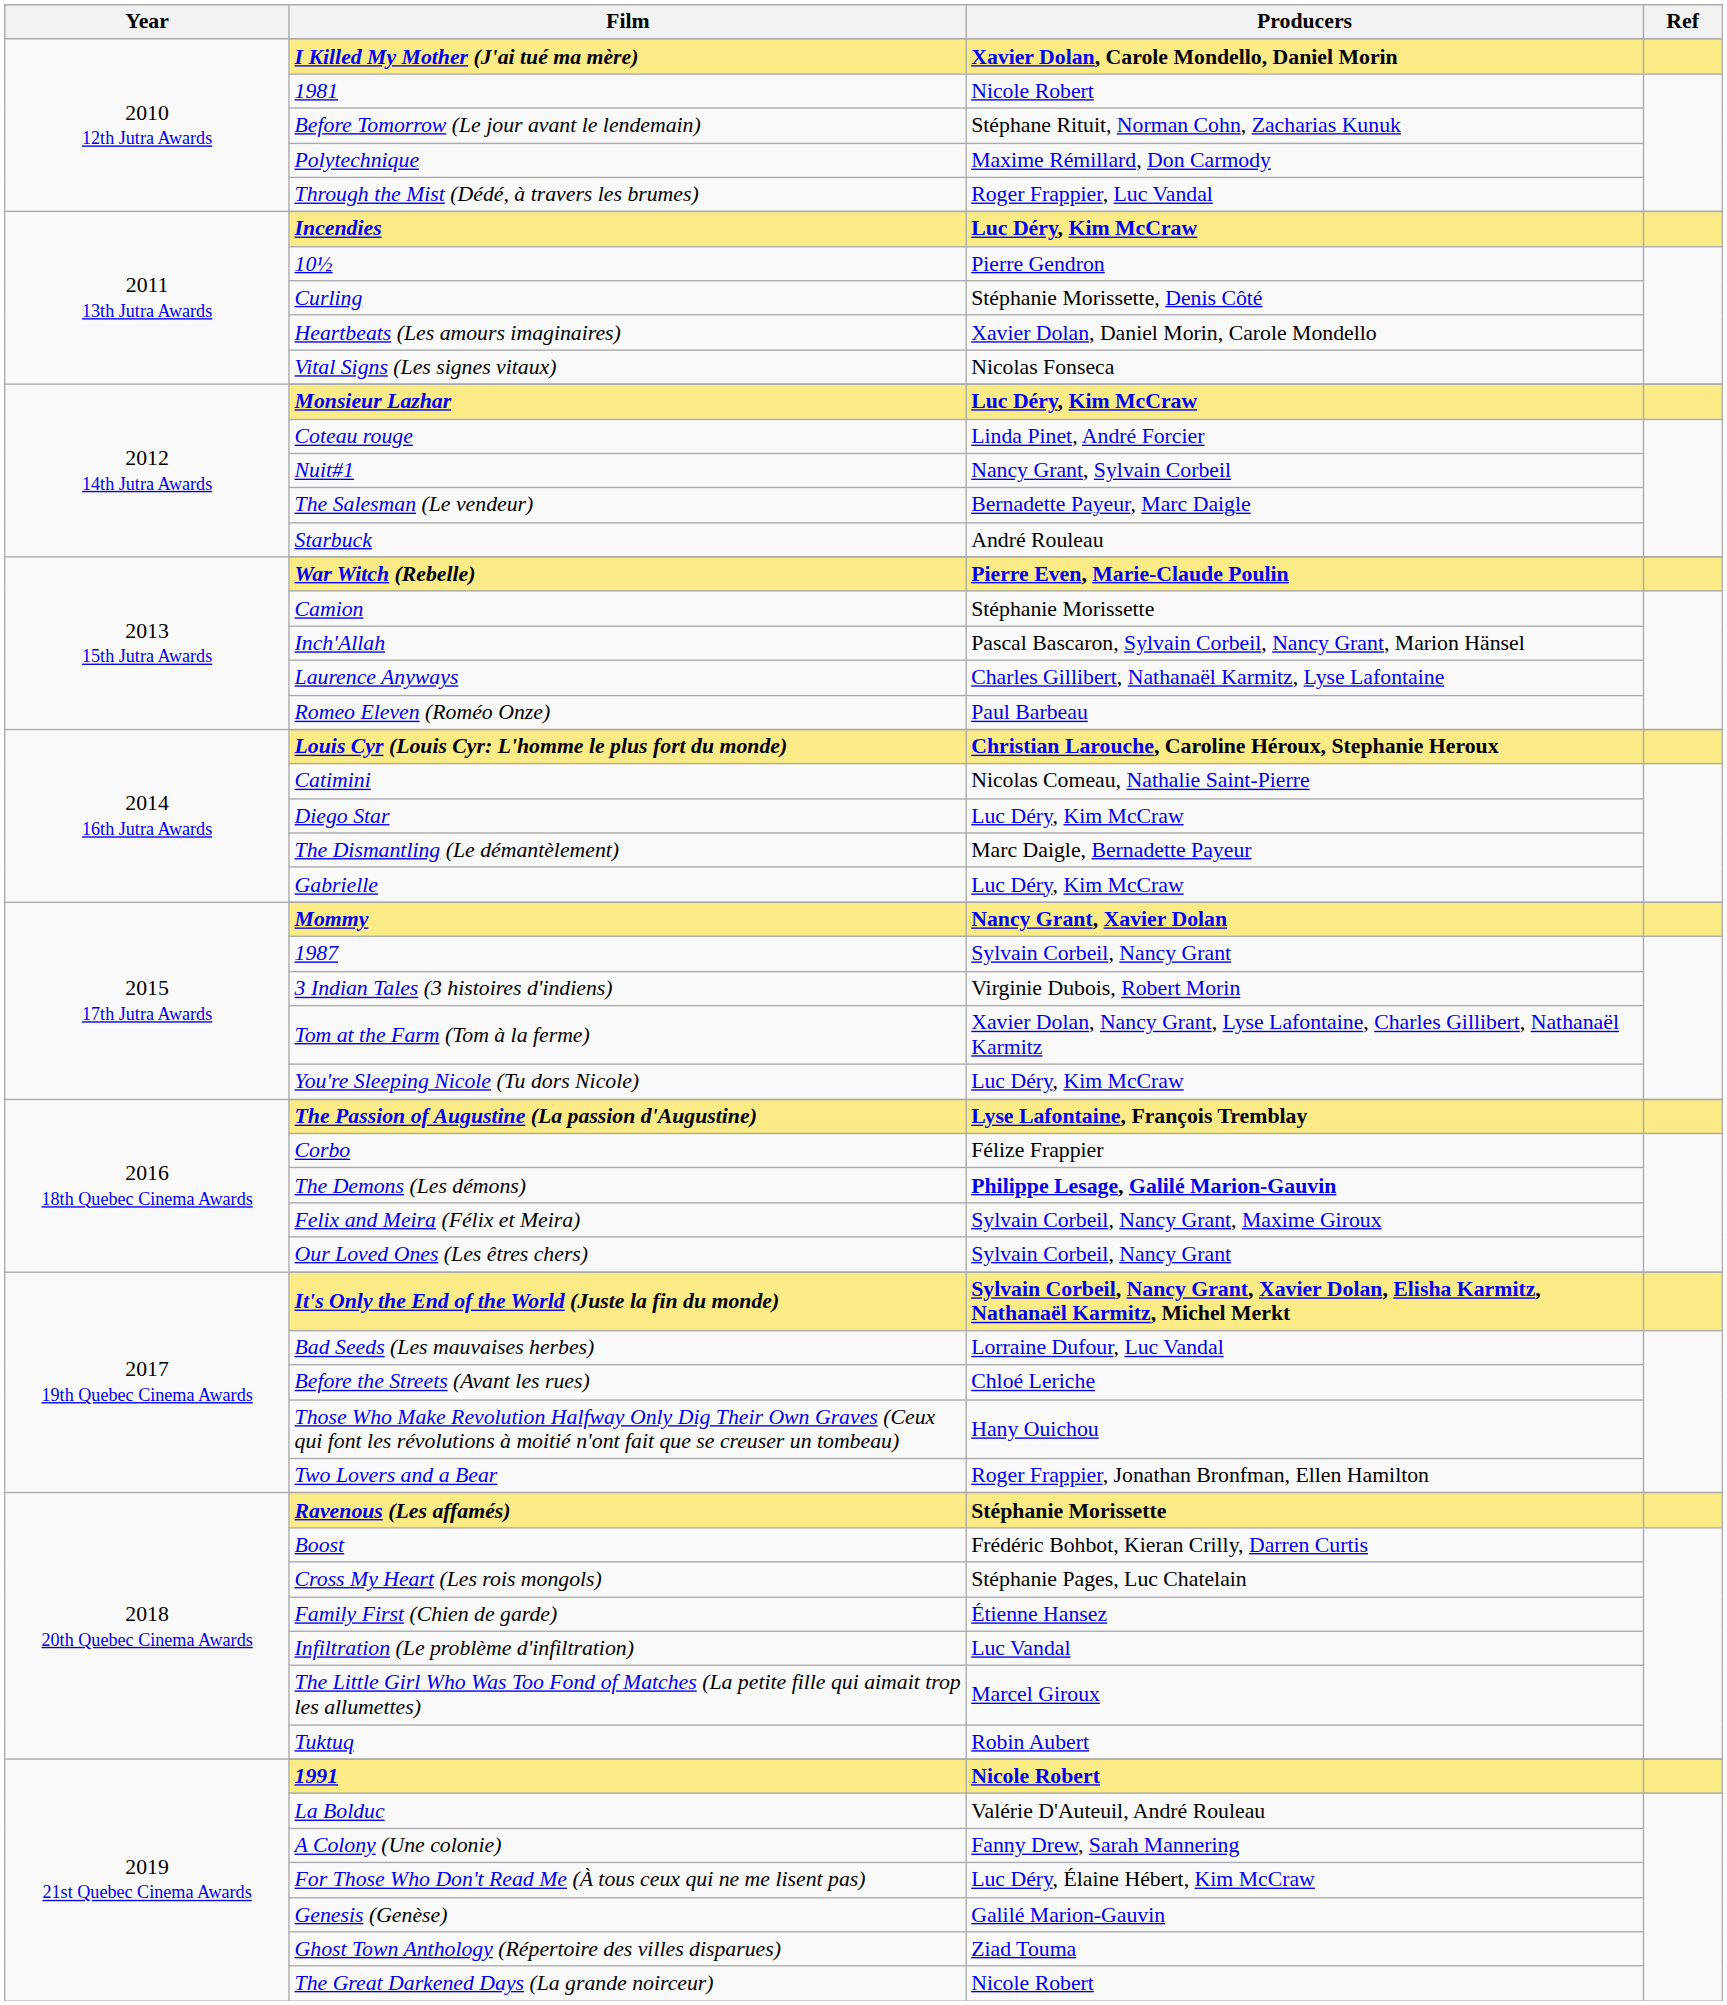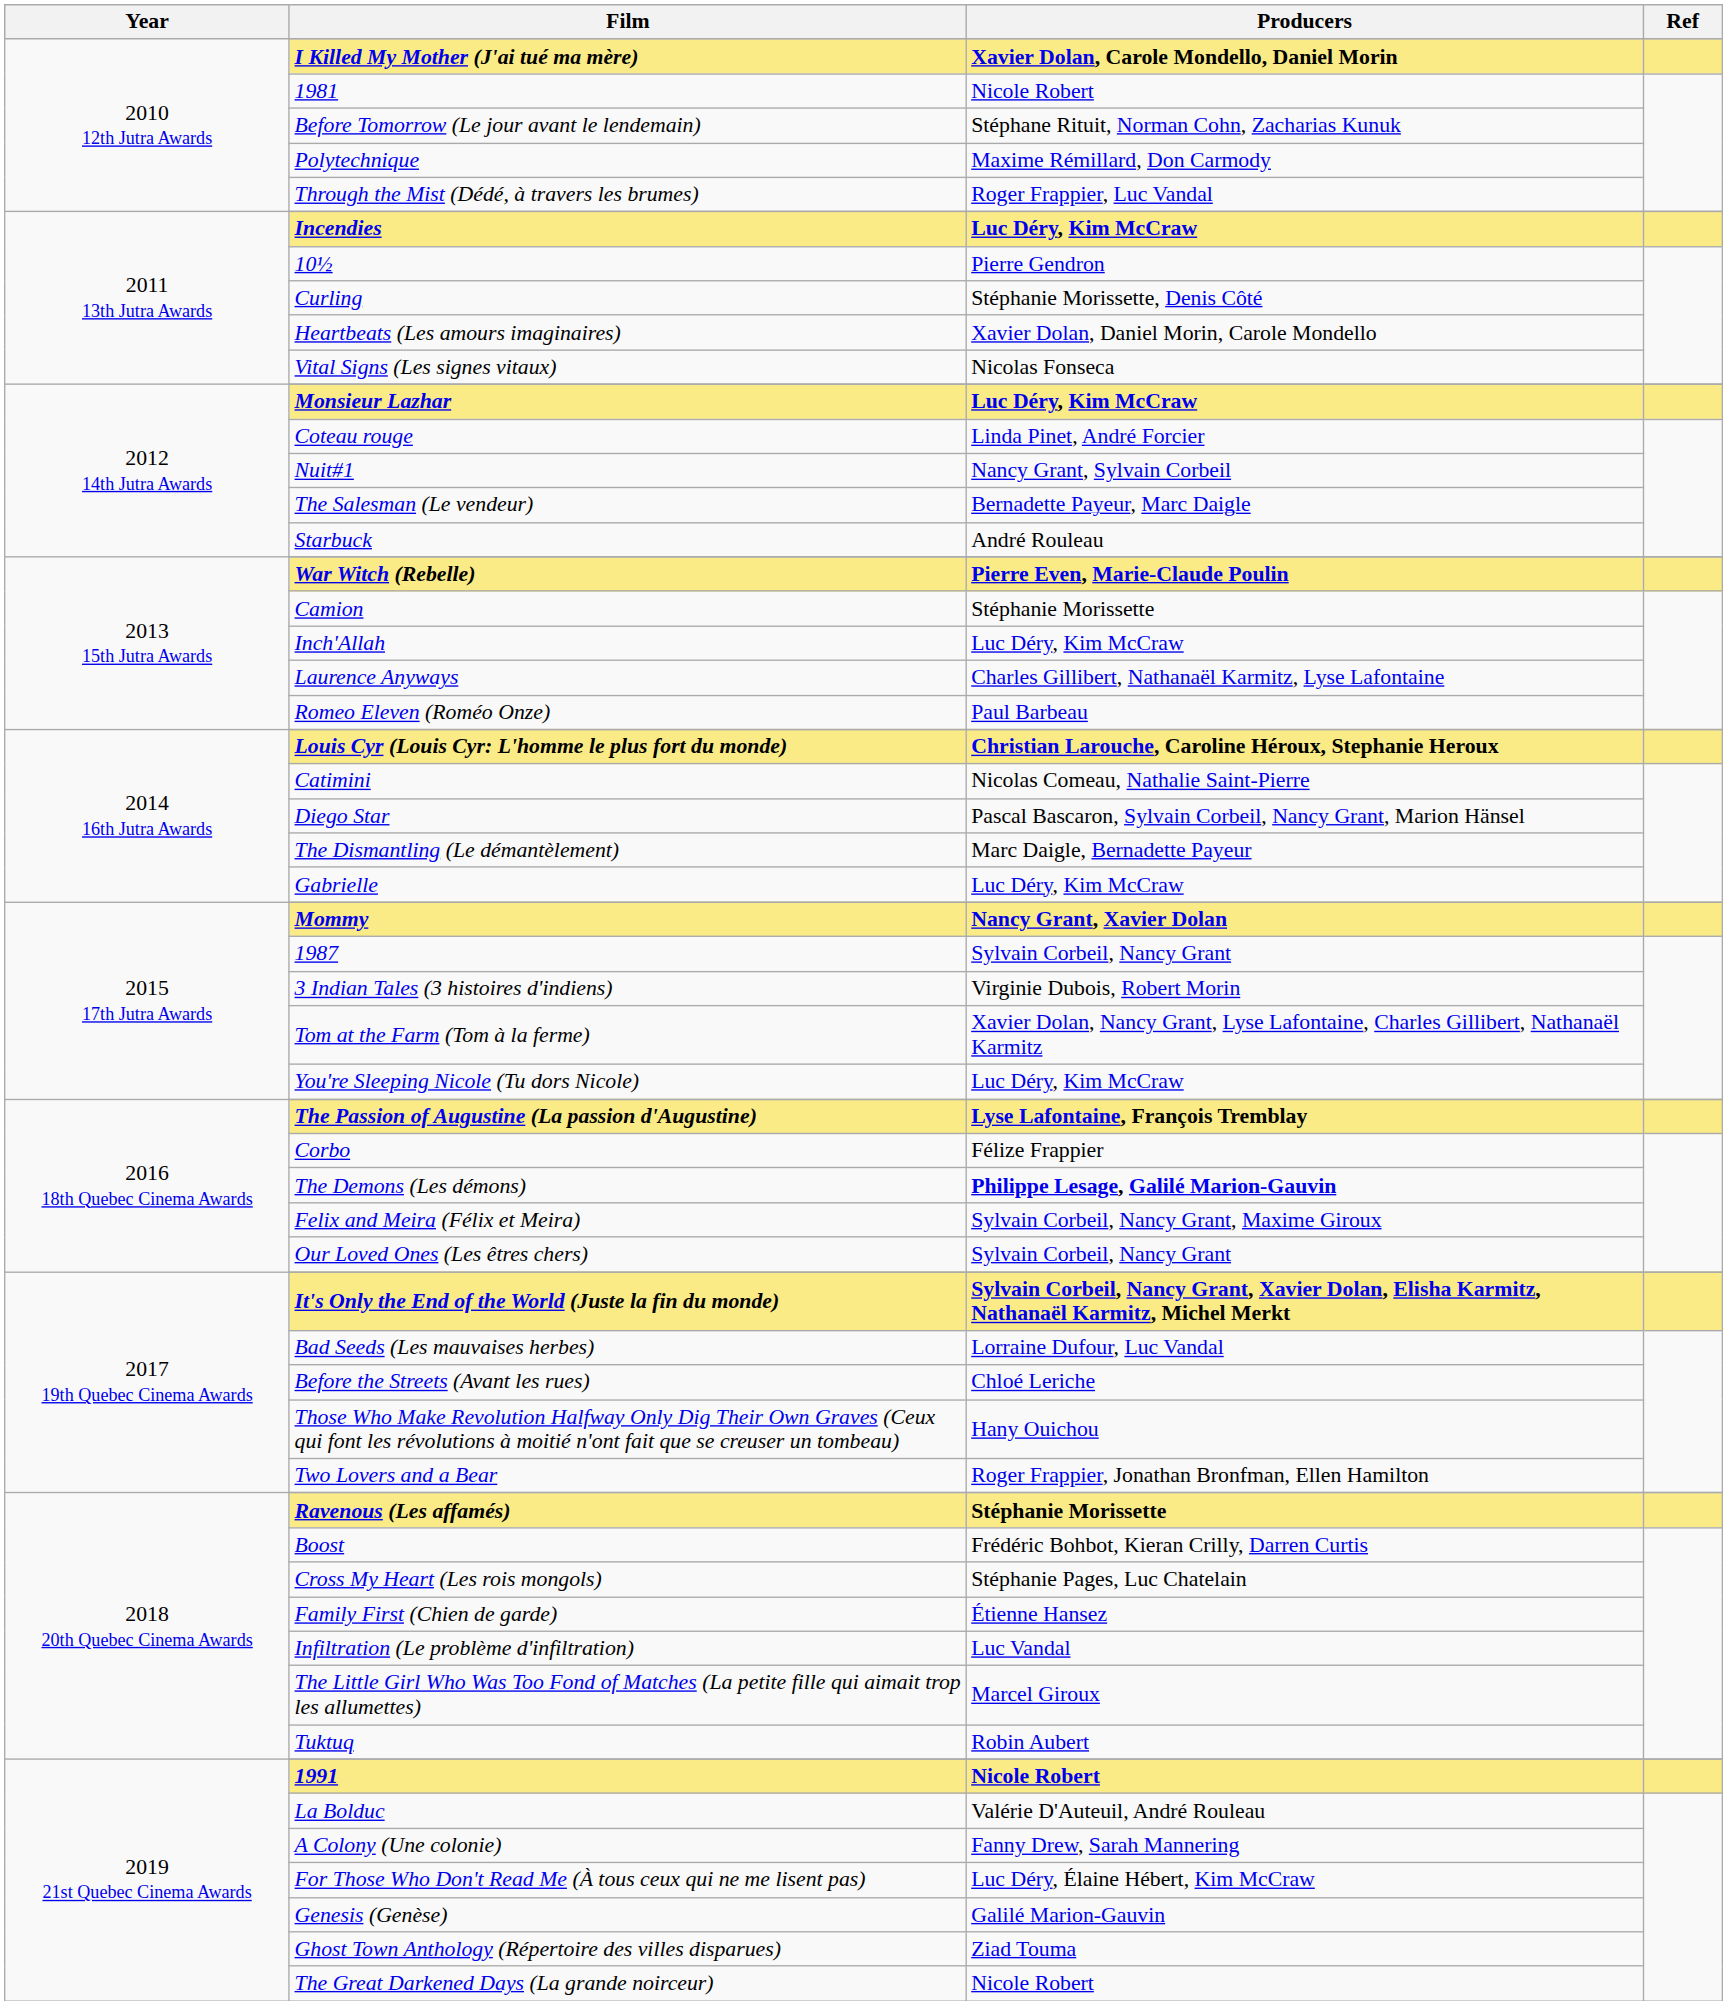 <table class="wikitable" style="width:100%;">
 <tr style="background:#bebebe;">
 <th style="width:8%;">Year</th>
 <th style="width:19%;">Film</th>
 <th style="width:19%;">Producers</th>
 <th style="width:2%;">Ref</th>
 </tr>
 <tr>
 <td rowspan="6" align="center">2010<br> <small><a href='#'>12th Jutra Awards</a></small></td>
 </tr>
 <tr style="background:#FAEB86">
 <td><strong><em><a href='#'>I Killed My Mother</a> (J'ai tué ma mère)</em></strong></td>
 <td><strong><a href='#'>Xavier Dolan</a>, Carole Mondello, Daniel Morin</strong></td>
 <td></td>
 </tr>
 <tr>
 <td><em><a href='#'>1981</a></em></td>
 <td><a href='#'>Nicole Robert</a></td>
 <td rowspan=4></td>
 </tr>
 <tr>
 <td><em><a href='#'>Before Tomorrow</a> (Le jour avant le lendemain)</em></td>
 <td>Stéphane Rituit, <a href='#'>Norman Cohn</a>, <a href='#'>Zacharias Kunuk</a></td>
 </tr>
 <tr>
 <td><em><a href='#'>Polytechnique</a></em></td>
 <td><a href='#'>Maxime Rémillard</a>, <a href='#'>Don Carmody</a></td>
 </tr>
 <tr>
 <td><em><a href='#'>Through the Mist</a> (Dédé, à travers les brumes)</em></td>
 <td><a href='#'>Roger Frappier</a>, <a href='#'>Luc Vandal</a></td>
 </tr>
 <tr>
 <td rowspan="6" align="center">2011<br> <small><a href='#'>13th Jutra Awards</a></small></td>
 </tr>
 <tr style="background:#FAEB86">
 <td><strong><em><a href='#'>Incendies</a></em></strong></td>
 <td><strong><a href='#'>Luc Déry</a>, <a href='#'>Kim McCraw</a></strong></td>
 <td></td>
 </tr>
 <tr>
 <td><em><a href='#'>10½</a></em></td>
 <td><a href='#'>Pierre Gendron</a></td>
 <td rowspan=4></td>
 </tr>
 <tr>
 <td><em><a href='#'>Curling</a></em></td>
 <td>Stéphanie Morissette, <a href='#'>Denis Côté</a></td>
 </tr>
 <tr>
 <td><em><a href='#'>Heartbeats</a> (Les amours imaginaires)</em></td>
 <td><a href='#'>Xavier Dolan</a>, Daniel Morin, Carole Mondello</td>
 </tr>
 <tr>
 <td><em><a href='#'>Vital Signs</a> (Les signes vitaux)</em></td>
 <td>Nicolas Fonseca</td>
 </tr>
 <tr>
 <td rowspan="6" align="center">2012<br> <small><a href='#'>14th Jutra Awards</a></small></td>
 </tr>
 <tr style="background:#FAEB86">
 <td><strong><em><a href='#'>Monsieur Lazhar</a></em></strong></td>
 <td><strong><a href='#'>Luc Déry</a>, <a href='#'>Kim McCraw</a></strong></td>
 <td></td>
 </tr>
 <tr>
 <td><em><a href='#'>Coteau rouge</a></em></td>
 <td><a href='#'>Linda Pinet</a>, <a href='#'>André Forcier</a></td>
 <td rowspan=4></td>
 </tr>
 <tr>
 <td><em><a href='#'>Nuit#1</a></em></td>
 <td><a href='#'>Nancy Grant</a>, <a href='#'>Sylvain Corbeil</a></td>
 </tr>
 <tr>
 <td><em><a href='#'>The Salesman</a> (Le vendeur)</em></td>
 <td><a href='#'>Bernadette Payeur</a>, <a href='#'>Marc Daigle</a></td>
 </tr>
 <tr>
 <td><em><a href='#'>Starbuck</a></em></td>
 <td>André Rouleau</td>
 </tr>
 <tr>
 <td rowspan="6" align="center">2013<br> <small><a href='#'>15th Jutra Awards</a></small></td>
 </tr>
 <tr style="background:#FAEB86">
 <td><strong><em><a href='#'>War Witch</a> (Rebelle)</em></strong></td>
 <td><strong><a href='#'>Pierre Even</a>, <a href='#'>Marie-Claude Poulin</a></strong></td>
 <td></td>
 </tr>
 <tr>
 <td><em><a href='#'>Camion</a></em></td>
 <td>Stéphanie Morissette</td>
 <td rowspan=4></td>
 </tr>
 <tr>
 <td><em><a href='#'>Inch'Allah</a></em></td>
-<td>Pascal Bascaron, <a href='#'>Sylvain Corbeil</a>, <a href='#'>Nancy Grant</a>, Marion Hänsel</td>
+<td><a href='#'>Luc Déry</a>, <a href='#'>Kim McCraw</a></td>
 </tr>
 <tr>
 <td><em><a href='#'>Laurence Anyways</a></em></td>
 <td><a href='#'>Charles Gillibert</a>, <a href='#'>Nathanaël Karmitz</a>, <a href='#'>Lyse Lafontaine</a></td>
 </tr>
 <tr>
 <td><em><a href='#'>Romeo Eleven</a> (Roméo Onze)</em></td>
 <td><a href='#'>Paul Barbeau</a></td>
 </tr>
 <tr>
 <td rowspan="6" align="center">2014 <br> <small><a href='#'>16th Jutra Awards</a></small></td>
 </tr>
 <tr style="background:#FAEB86">
 <td><strong><em><a href='#'>Louis Cyr</a> (Louis Cyr: L'homme le plus fort du monde)</em></strong></td>
 <td><strong><a href='#'>Christian Larouche</a>, Caroline Héroux, Stephanie Heroux</strong></td>
 <td></td>
 </tr>
 <tr>
 <td><em><a href='#'>Catimini</a></em></td>
 <td>Nicolas Comeau, <a href='#'>Nathalie Saint-Pierre</a></td>
 <td rowspan=4></td>
 </tr>
 <tr>
 <td><em><a href='#'>Diego Star</a></em></td>
-<td><a href='#'>Luc Déry</a>, <a href='#'>Kim McCraw</a></td>
+<td>Pascal Bascaron, <a href='#'>Sylvain Corbeil</a>, <a href='#'>Nancy Grant</a>, Marion Hänsel</td>
 </tr>
 <tr>
 <td><em><a href='#'>The Dismantling</a> (Le démantèlement)</em></td>
 <td>Marc Daigle, <a href='#'>Bernadette Payeur</a></td>
 </tr>
 <tr>
 <td><em><a href='#'>Gabrielle</a></em></td>
 <td><a href='#'>Luc Déry</a>, <a href='#'>Kim McCraw</a></td>
 </tr>
 <tr>
 <td rowspan="6" align="center">2015 <br> <small><a href='#'>17th Jutra Awards</a></small></td>
 </tr>
 <tr style="background:#FAEB86">
 <td><strong><em><a href='#'>Mommy</a></em></strong></td>
 <td><strong><a href='#'>Nancy Grant</a>, <a href='#'>Xavier Dolan</a></strong></td>
 <td></td>
 </tr>
 <tr>
 <td><em><a href='#'>1987</a></em></td>
 <td><a href='#'>Sylvain Corbeil</a>, <a href='#'>Nancy Grant</a></td>
 <td rowspan=4></td>
 </tr>
 <tr>
 <td><em><a href='#'>3 Indian Tales</a> (3 histoires d'indiens)</em></td>
 <td>Virginie Dubois, <a href='#'>Robert Morin</a></td>
 </tr>
 <tr>
 <td><em><a href='#'>Tom at the Farm</a> (Tom à la ferme)</em></td>
 <td><a href='#'>Xavier Dolan</a>, <a href='#'>Nancy Grant</a>, <a href='#'>Lyse Lafontaine</a>, <a href='#'>Charles Gillibert</a>, <a href='#'>Nathanaël Karmitz</a></td>
 </tr>
 <tr>
 <td><em><a href='#'>You're Sleeping Nicole</a> (Tu dors Nicole)</em></td>
 <td><a href='#'>Luc Déry</a>, <a href='#'>Kim McCraw</a></td>
 </tr>
 <tr>
 <td rowspan="6" align="center">2016<br> <small><a href='#'>18th Quebec Cinema Awards</a></small></td>
 </tr>
 <tr style="background:#FAEB86">
 <td><strong><em><a href='#'>The Passion of Augustine</a> (La passion d'Augustine)</em></strong></td>
 <td><strong><a href='#'>Lyse Lafontaine</a>, François Tremblay</strong></td>
 <td></td>
 </tr>
 <tr>
 <td><em><a href='#'>Corbo</a></em></td>
 <td>Félize Frappier</td>
 <td rowspan=4></td>
 </tr>
 <tr>
 <td><em><a href='#'>The Demons</a> (Les démons)</em></td>
 <td><strong><a href='#'>Philippe Lesage</a>, <a href='#'>Galilé Marion-Gauvin</a></strong></td>
 </tr>
 <tr>
 <td><em><a href='#'>Felix and Meira</a> (Félix et Meira)</em></td>
 <td><a href='#'>Sylvain Corbeil</a>, <a href='#'>Nancy Grant</a>, <a href='#'>Maxime Giroux</a></td>
 </tr>
 <tr>
 <td><em><a href='#'>Our Loved Ones</a> (Les êtres chers)</em></td>
 <td><a href='#'>Sylvain Corbeil</a>, <a href='#'>Nancy Grant</a></td>
 </tr>
 <tr>
 <td rowspan="6" align="center">2017<br> <small><a href='#'>19th Quebec Cinema Awards</a></small></td>
 </tr>
 <tr style="background:#FAEB86">
 <td><strong><em><a href='#'>It's Only the End of the World</a> (Juste la fin du monde)</em></strong></td>
 <td><strong><a href='#'>Sylvain Corbeil</a>, <a href='#'>Nancy Grant</a>, <a href='#'>Xavier Dolan</a>, <a href='#'>Elisha Karmitz</a>, <a href='#'>Nathanaël Karmitz</a>, Michel Merkt</strong></td>
 <td></td>
 </tr>
 <tr>
 <td><em><a href='#'>Bad Seeds</a> (Les mauvaises herbes)</em></td>
 <td><a href='#'>Lorraine Dufour</a>, <a href='#'>Luc Vandal</a></td>
 <td rowspan=4></td>
 </tr>
 <tr>
 <td><em><a href='#'>Before the Streets</a> (Avant les rues)</em></td>
 <td><a href='#'>Chloé Leriche</a></td>
 </tr>
 <tr>
 <td><em><a href='#'>Those Who Make Revolution Halfway Only Dig Their Own Graves</a> (Ceux qui font les révolutions à moitié n'ont fait que se creuser un tombeau)</em></td>
 <td><a href='#'>Hany Ouichou</a></td>
 </tr>
 <tr>
 <td><em><a href='#'>Two Lovers and a Bear</a></em></td>
 <td><a href='#'>Roger Frappier</a>, Jonathan Bronfman, Ellen Hamilton</td>
 </tr>
 <tr>
 <td rowspan="8" align="center">2018<br> <small><a href='#'>20th Quebec Cinema Awards</a></small></td>
 </tr>
 <tr style="background:#FAEB86">
 <td><strong><em><a href='#'>Ravenous</a> (Les affamés)</em></strong></td>
 <td><strong>Stéphanie Morissette</strong></td>
 <td></td>
 </tr>
 <tr>
 <td><em><a href='#'>Boost</a></em></td>
 <td>Frédéric Bohbot, Kieran Crilly, <a href='#'>Darren Curtis</a></td>
 <td rowspan=6></td>
 </tr>
 <tr>
 <td><em><a href='#'>Cross My Heart</a> (Les rois mongols)</em></td>
 <td>Stéphanie Pages, Luc Chatelain</td>
 </tr>
 <tr>
 <td><em><a href='#'>Family First</a> (Chien de garde)</em></td>
 <td><a href='#'>Étienne Hansez</a></td>
 </tr>
 <tr>
 <td><em><a href='#'>Infiltration</a> (Le problème d'infiltration)</em></td>
 <td><a href='#'>Luc Vandal</a></td>
 </tr>
 <tr>
 <td><em><a href='#'>The Little Girl Who Was Too Fond of Matches</a> (La petite fille qui aimait trop les allumettes)</em></td>
 <td><a href='#'>Marcel Giroux</a></td>
 </tr>
 <tr>
 <td><em><a href='#'>Tuktuq</a></em></td>
 <td><a href='#'>Robin Aubert</a></td>
 </tr>
 <tr>
 <td rowspan="8" align="center">2019<br> <small><a href='#'>21st Quebec Cinema Awards</a></small></td>
 </tr>
 <tr style="background:#FAEB86">
 <td><strong><em><a href='#'>1991</a></em></strong></td>
 <td><strong><a href='#'>Nicole Robert</a></strong></td>
 <td></td>
 </tr>
 <tr>
 <td><em><a href='#'>La Bolduc</a></em></td>
 <td>Valérie D'Auteuil, André Rouleau</td>
 <td rowspan=6></td>
 </tr>
 <tr>
 <td><em><a href='#'>A Colony</a> (Une colonie)</em></td>
 <td><a href='#'>Fanny Drew</a>, <a href='#'>Sarah Mannering</a></td>
 </tr>
 <tr>
 <td><em><a href='#'>For Those Who Don't Read Me</a> (À tous ceux qui ne me lisent pas)</em></td>
 <td><a href='#'>Luc Déry</a>, Élaine Hébert, <a href='#'>Kim McCraw</a></td>
 </tr>
 <tr>
 <td><em><a href='#'>Genesis</a> (Genèse)</em></td>
 <td><a href='#'>Galilé Marion-Gauvin</a></td>
 </tr>
 <tr>
 <td><em><a href='#'>Ghost Town Anthology</a> (Répertoire des villes disparues)</em></td>
 <td><a href='#'>Ziad Touma</a></td>
 </tr>
 <tr>
 <td><em><a href='#'>The Great Darkened Days</a> (La grande noirceur)</em></td>
 <td><a href='#'>Nicole Robert</a></td>
 </tr>
 </table>
